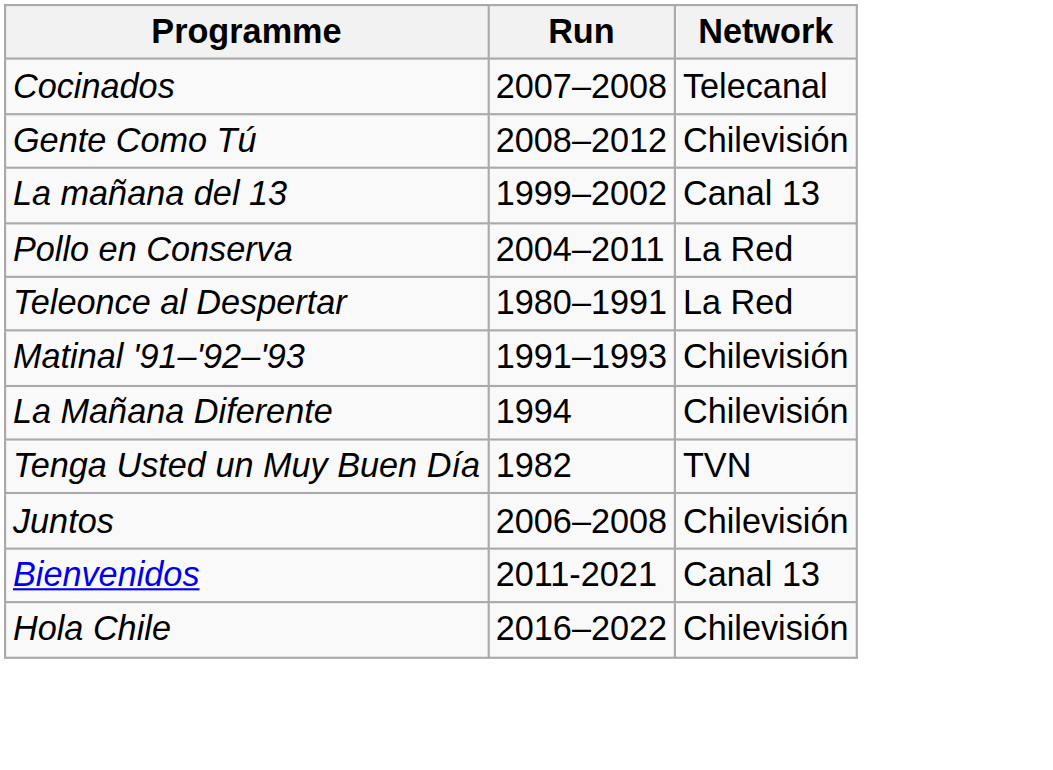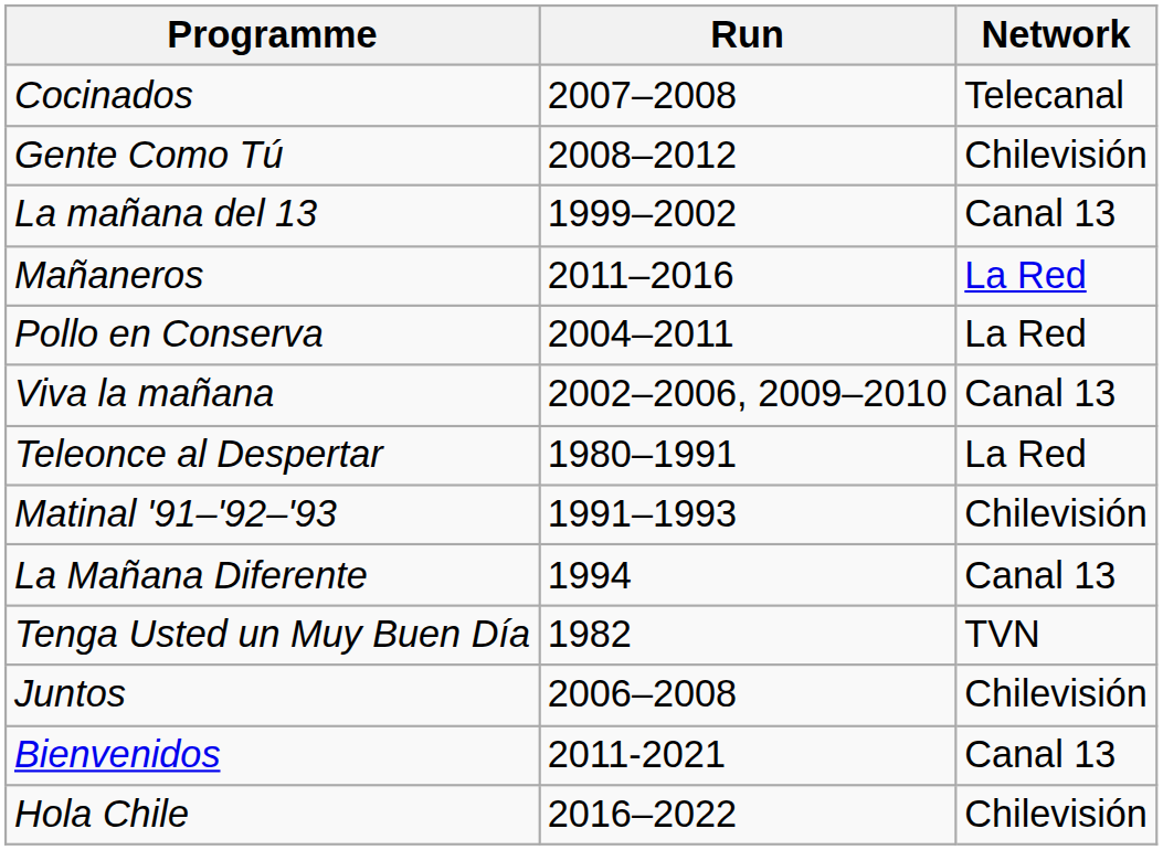 <table class="wikitable">
 <tr>
 <th>Programme</th>
 <th>Run</th>
 <th>Network</th>
 </tr>
 <tr>
 <td><em>Cocinados</em></td>
 <td>2007–2008</td>
 <td>Telecanal</td>
 </tr>
 <tr>
 <td><em>Gente Como Tú</em></td>
 <td>2008–2012</td>
 <td>Chilevisión</td>
 </tr>
 <tr>
 <td><em>La mañana del 13</em></td>
 <td>1999–2002</td>
 <td>Canal 13</td>
 </tr>
 <tr>
+<td><em>Mañaneros</em></td>
+<td>2011–2016</td>
+<td><a href='#'>La Red</a></td>
+</tr>
+<tr>
 <td><em>Pollo en Conserva</em></td>
 <td>2004–2011</td>
 <td>La Red</td>
+</tr>
+<tr>
+<td><em>Viva la mañana</em></td>
+<td>2002–2006, 2009–2010</td>
+<td>Canal 13</td>
 </tr>
 <tr>
 <td><em>Teleonce al Despertar</em></td>
 <td>1980–1991</td>
 <td>La Red</td>
 </tr>
 <tr>
 <td><em>Matinal '91–'92–'93</em></td>
 <td>1991–1993</td>
 <td>Chilevisión</td>
 </tr>
 <tr>
 <td><em>La Mañana Diferente</em></td>
 <td>1994</td>
-<td>Chilevisión</td>
+<td>Canal 13</td>
 </tr>
 <tr>
 <td><em>Tenga Usted un Muy Buen Día</em></td>
 <td>1982</td>
 <td>TVN</td>
 </tr>
 <tr>
 <td><em>Juntos</em></td>
 <td>2006–2008</td>
 <td>Chilevisión</td>
 </tr>
 <tr>
 <td><a href='#'><em>Bienvenidos</em></a></td>
 <td>2011-2021</td>
 <td>Canal 13</td>
 </tr>
 <tr>
 <td><em>Hola Chile</em></td>
 <td>2016–2022</td>
 <td>Chilevisión</td>
 </tr>
 </table>
